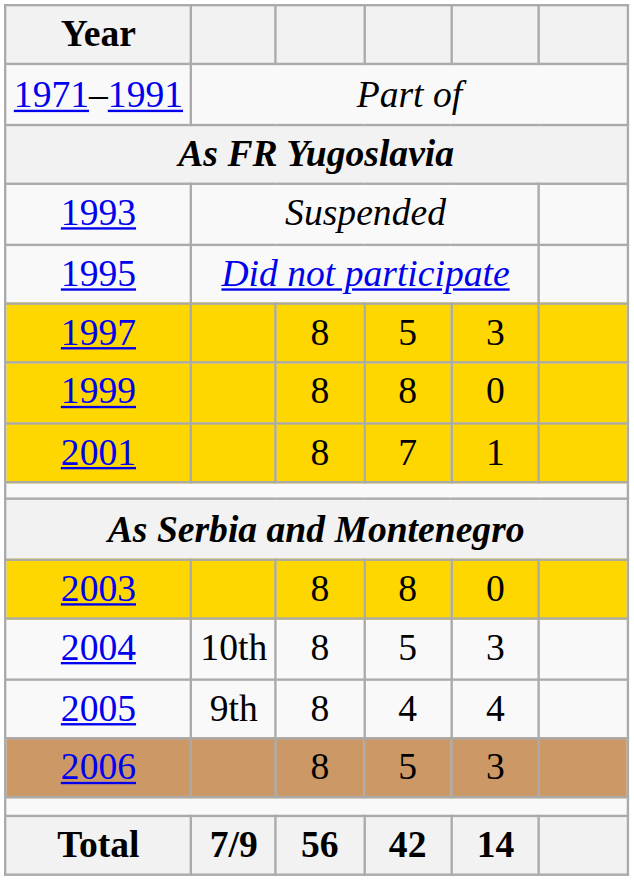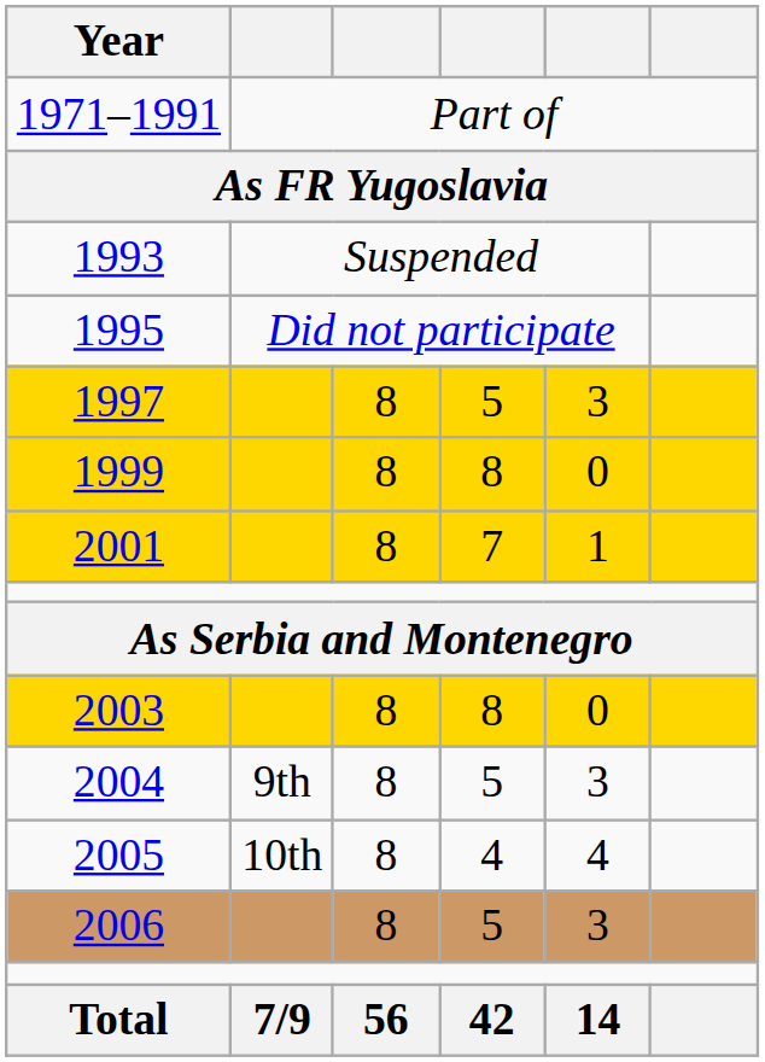 <table class="wikitable" style="text-align: center;">
 <tr>
 <th>Year</th>
 <th></th>
 <th width=30></th>
 <th width=30></th>
 <th width=30></th>
 <th width=30></th>
 </tr>
 <tr>
 <td><a href='#'>1971</a>–<a href='#'>1991</a></td>
 <td colspan=5><em>Part of </em></td>
 </tr>
 <tr>
 <th colspan=6><em>As  FR Yugoslavia</em></th>
 </tr>
 <tr>
 <td> <a href='#'>1993</a></td>
 <td colspan=4><em>Suspended</em></td>
 <td></td>
 </tr>
 <tr>
 <td> <a href='#'>1995</a></td>
 <td colspan=4><em><a href='#'>Did not participate</a></em></td>
 <td></td>
 </tr>
 <tr bgcolor=gold>
 <td> <a href='#'>1997</a></td>
 <td></td>
 <td>8</td>
 <td>5</td>
 <td>3</td>
 <td></td>
 </tr>
 <tr bgcolor=gold>
 <td> <a href='#'>1999</a></td>
 <td></td>
 <td>8</td>
 <td>8</td>
 <td>0</td>
 <td></td>
 </tr>
 <tr bgcolor=gold>
 <td> <a href='#'>2001</a></td>
 <td></td>
 <td>8</td>
 <td>7</td>
 <td>1</td>
 <td></td>
 </tr>
 <tr>
 <td colspan=6></td>
 </tr>
 <tr>
 <th colspan=6><em>As  Serbia and Montenegro</em></th>
 </tr>
 <tr bgcolor=gold>
 <td> <a href='#'>2003</a></td>
 <td></td>
 <td>8</td>
 <td>8</td>
 <td>0</td>
 <td></td>
 </tr>
 <tr>
 <td> <a href='#'>2004</a></td>
-<td>10th</td>
+<td>9th</td>
 <td>8</td>
 <td>5</td>
 <td>3</td>
 <td></td>
 </tr>
 <tr>
 <td> <a href='#'>2005</a></td>
-<td>9th</td>
+<td>10th</td>
 <td>8</td>
 <td>4</td>
 <td>4</td>
 <td></td>
 </tr>
 <tr bgcolor=#cc9966>
 <td> <a href='#'>2006</a></td>
 <td></td>
 <td>8</td>
 <td>5</td>
 <td>3</td>
 <td></td>
 </tr>
 <tr>
 <td colspan=6></td>
 </tr>
 <tr>
 <th>Total</th>
 <th>7/9</th>
 <th>56</th>
 <th>42</th>
 <th>14</th>
 <th></th>
 </tr>
 </table>
